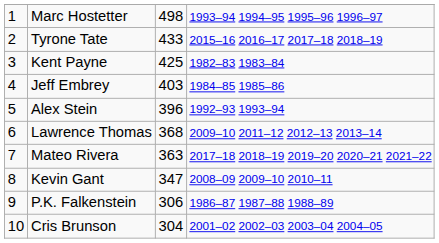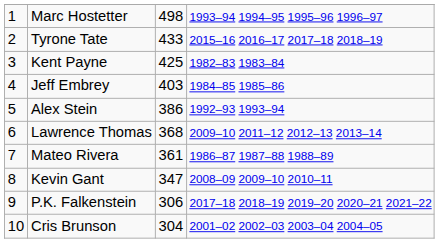 <table class="wikitable">
 <tr>
 </tr>
 <tr>
 <td>1</td>
 <td>Marc Hostetter</td>
 <td>498</td>
 <td style="font-size:80%;"><a href='#'>1993–94</a> <a href='#'>1994–95</a> <a href='#'>1995–96</a> <a href='#'>1996–97</a></td>
 </tr>
 <tr>
 <td>2</td>
 <td>Tyrone Tate</td>
 <td>433</td>
 <td style="font-size:80%;"><a href='#'>2015–16</a> <a href='#'>2016–17</a> <a href='#'>2017–18</a> <a href='#'>2018–19</a></td>
 </tr>
 <tr>
 <td>3</td>
 <td>Kent Payne</td>
 <td>425</td>
 <td style="font-size:80%;"><a href='#'>1982–83</a> <a href='#'>1983–84</a></td>
 </tr>
 <tr>
 <td>4</td>
 <td>Jeff Embrey</td>
 <td>403</td>
 <td style="font-size:80%;"><a href='#'>1984–85</a> <a href='#'>1985–86</a></td>
 </tr>
 <tr>
 <td>5</td>
 <td>Alex Stein</td>
-<td>396</td>
+<td>386</td>
 <td style="font-size:80%;"><a href='#'>1992–93</a> <a href='#'>1993–94</a></td>
 </tr>
 <tr>
 <td>6</td>
 <td>Lawrence Thomas</td>
 <td>368</td>
 <td style="font-size:80%;"><a href='#'>2009–10</a> <a href='#'>2011–12</a> <a href='#'>2012–13</a> <a href='#'>2013–14</a></td>
 </tr>
 <tr>
 <td>7</td>
 <td>Mateo Rivera</td>
-<td>363</td>
-<td style="font-size:80%;"><a href='#'>2017–18</a> <a href='#'>2018–19</a> <a href='#'>2019–20</a> <a href='#'>2020–21</a> <a href='#'>2021–22</a></td>
+<td>361</td>
+<td style="font-size:80%;"><a href='#'>1986–87</a> <a href='#'>1987–88</a> <a href='#'>1988–89</a></td>
 </tr>
 <tr>
 <td>8</td>
 <td>Kevin Gant</td>
 <td>347</td>
 <td style="font-size:80%;"><a href='#'>2008–09</a> <a href='#'>2009–10</a> <a href='#'>2010–11</a></td>
 </tr>
 <tr>
 <td>9</td>
 <td>P.K. Falkenstein</td>
 <td>306</td>
-<td style="font-size:80%;"><a href='#'>1986–87</a> <a href='#'>1987–88</a> <a href='#'>1988–89</a></td>
+<td style="font-size:80%;"><a href='#'>2017–18</a> <a href='#'>2018–19</a> <a href='#'>2019–20</a> <a href='#'>2020–21</a> <a href='#'>2021–22</a></td>
 </tr>
 <tr>
 <td>10</td>
 <td>Cris Brunson</td>
 <td>304</td>
 <td style="font-size:80%;"><a href='#'>2001–02</a> <a href='#'>2002–03</a> <a href='#'>2003–04</a> <a href='#'>2004–05</a></td>
 </tr>
 </table>
